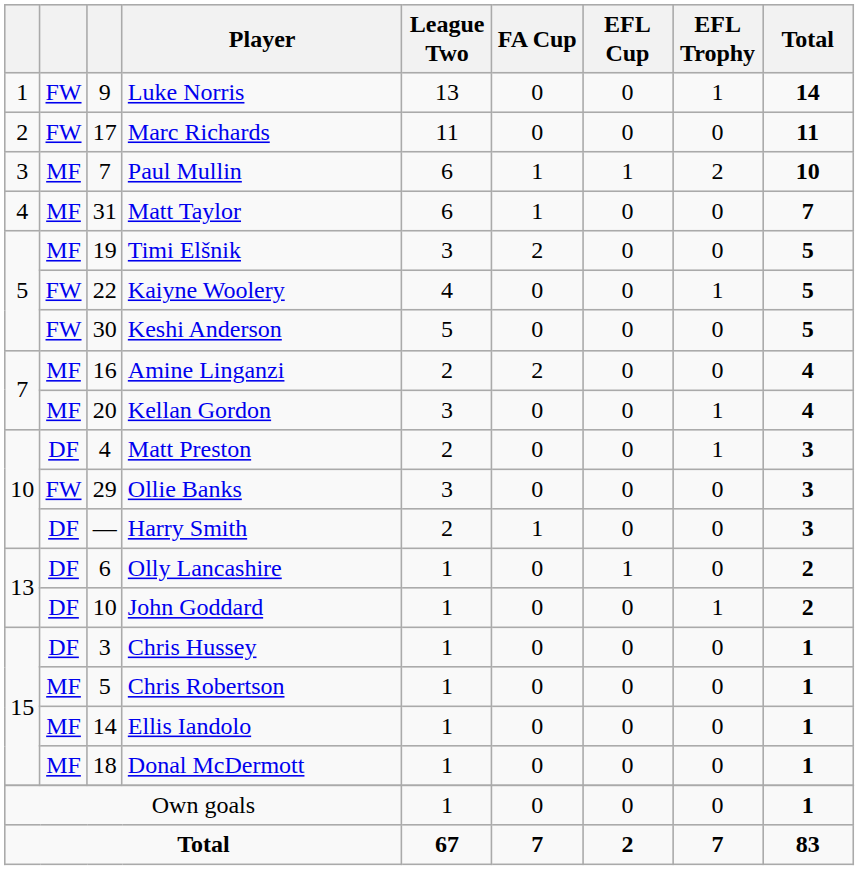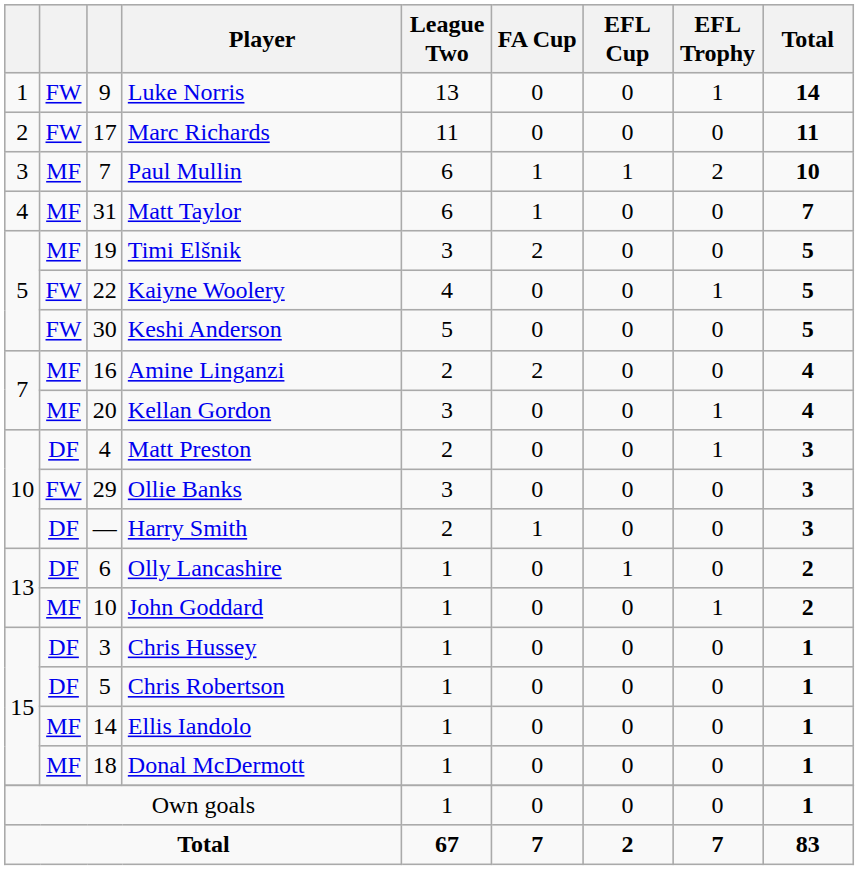 <table class="wikitable sortable" style="font-size: 95%; text-align: center;">
 <tr>
 <th width=10></th>
 <th width=10></th>
 <th width=10></th>
 <th width=170>Player</th>
 <th width=50>League Two</th>
 <th width=50>FA Cup</th>
 <th width=50>EFL Cup</th>
 <th width=50>EFL Trophy</th>
 <th width=50>Total</th>
 </tr>
 <tr>
 <td>1</td>
 <td><a href='#'>FW</a></td>
 <td>9</td>
 <td align=left> <a href='#'>Luke Norris</a></td>
 <td>13</td>
 <td>0</td>
 <td>0</td>
 <td>1</td>
 <td><strong>14</strong></td>
 </tr>
 <tr>
 <td>2</td>
 <td><a href='#'>FW</a></td>
 <td>17</td>
 <td align=left> <a href='#'>Marc Richards</a></td>
 <td>11</td>
 <td>0</td>
 <td>0</td>
 <td>0</td>
 <td><strong>11</strong></td>
 </tr>
 <tr>
 <td>3</td>
 <td><a href='#'>MF</a></td>
 <td>7</td>
 <td align=left> <a href='#'>Paul Mullin</a></td>
 <td>6</td>
 <td>1</td>
 <td>1</td>
 <td>2</td>
 <td><strong>10</strong></td>
 </tr>
 <tr>
 <td>4</td>
 <td><a href='#'>MF</a></td>
 <td>31</td>
 <td align=left> <a href='#'>Matt Taylor</a></td>
 <td>6</td>
 <td>1</td>
 <td>0</td>
 <td>0</td>
 <td><strong>7</strong></td>
 </tr>
 <tr>
 <td rowspan="3">5</td>
 <td><a href='#'>MF</a></td>
 <td>19</td>
 <td align=left> <a href='#'>Timi Elšnik</a></td>
 <td>3</td>
 <td>2</td>
 <td>0</td>
 <td>0</td>
 <td><strong>5</strong></td>
 </tr>
 <tr>
 <td><a href='#'>FW</a></td>
 <td>22</td>
 <td align=left> <a href='#'>Kaiyne Woolery</a></td>
 <td>4</td>
 <td>0</td>
 <td>0</td>
 <td>1</td>
 <td><strong>5</strong></td>
 </tr>
 <tr>
 <td><a href='#'>FW</a></td>
 <td>30</td>
 <td align=left> <a href='#'>Keshi Anderson</a></td>
 <td>5</td>
 <td>0</td>
 <td>0</td>
 <td>0</td>
 <td><strong>5</strong></td>
 </tr>
 <tr>
 <td rowspan="2">7</td>
 <td><a href='#'>MF</a></td>
 <td>16</td>
 <td align=left> <a href='#'>Amine Linganzi</a></td>
 <td>2</td>
 <td>2</td>
 <td>0</td>
 <td>0</td>
 <td><strong>4</strong></td>
 </tr>
 <tr>
 <td><a href='#'>MF</a></td>
 <td>20</td>
 <td align=left> <a href='#'>Kellan Gordon</a></td>
 <td>3</td>
 <td>0</td>
 <td>0</td>
 <td>1</td>
 <td><strong>4</strong></td>
 </tr>
 <tr>
 <td rowspan="3">10</td>
 <td><a href='#'>DF</a></td>
 <td>4</td>
 <td align=left> <a href='#'>Matt Preston</a></td>
 <td>2</td>
 <td>0</td>
 <td>0</td>
 <td>1</td>
 <td><strong>3</strong></td>
 </tr>
 <tr>
 <td><a href='#'>FW</a></td>
 <td>29</td>
 <td align=left> <a href='#'>Ollie Banks</a></td>
 <td>3</td>
 <td>0</td>
 <td>0</td>
 <td>0</td>
 <td><strong>3</strong></td>
 </tr>
 <tr>
 <td><a href='#'>DF</a></td>
 <td>—</td>
 <td align=left> <a href='#'>Harry Smith</a></td>
 <td>2</td>
 <td>1</td>
 <td>0</td>
 <td>0</td>
 <td><strong>3</strong></td>
 </tr>
 <tr>
 <td rowspan="2">13</td>
 <td><a href='#'>DF</a></td>
 <td>6</td>
 <td align=left> <a href='#'>Olly Lancashire</a></td>
 <td>1</td>
 <td>0</td>
 <td>1</td>
 <td>0</td>
 <td><strong>2</strong></td>
 </tr>
 <tr>
-<td><a href='#'>DF</a></td>
+<td><a href='#'>MF</a></td>
 <td>10</td>
 <td align=left> <a href='#'>John Goddard</a></td>
 <td>1</td>
 <td>0</td>
 <td>0</td>
 <td>1</td>
 <td><strong>2</strong></td>
 </tr>
 <tr>
 <td rowspan="4">15</td>
 <td><a href='#'>DF</a></td>
 <td>3</td>
 <td align=left> <a href='#'>Chris Hussey</a></td>
 <td>1</td>
 <td>0</td>
 <td>0</td>
 <td>0</td>
 <td><strong>1</strong></td>
 </tr>
 <tr>
-<td><a href='#'>MF</a></td>
+<td><a href='#'>DF</a></td>
 <td>5</td>
 <td align=left> <a href='#'>Chris Robertson</a></td>
 <td>1</td>
 <td>0</td>
 <td>0</td>
 <td>0</td>
 <td><strong>1</strong></td>
 </tr>
 <tr>
 <td><a href='#'>MF</a></td>
 <td>14</td>
 <td align=left> <a href='#'>Ellis Iandolo</a></td>
 <td>1</td>
 <td>0</td>
 <td>0</td>
 <td>0</td>
 <td><strong>1</strong></td>
 </tr>
 <tr>
 <td><a href='#'>MF</a></td>
 <td>18</td>
 <td align=left> <a href='#'>Donal McDermott</a></td>
 <td>1</td>
 <td>0</td>
 <td>0</td>
 <td>0</td>
 <td><strong>1</strong></td>
 </tr>
 <tr>
 </tr>
 <tr class="sortbottom">
 <td colspan="4">Own goals</td>
 <td>1</td>
 <td>0</td>
 <td>0</td>
 <td>0</td>
 <td><strong>1</strong></td>
 </tr>
 <tr class="sortbottom">
 <td colspan=4><strong>Total</strong></td>
 <td><strong>67</strong></td>
 <td><strong>7</strong></td>
 <td><strong>2</strong></td>
 <td><strong>7</strong></td>
 <td><strong>83</strong></td>
 </tr>
 </table>
